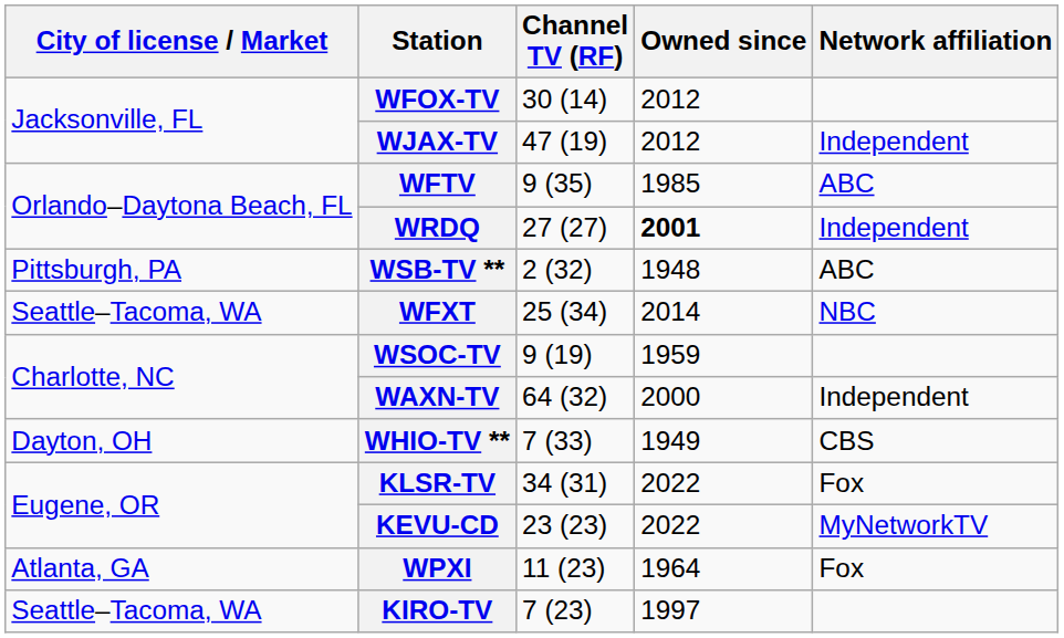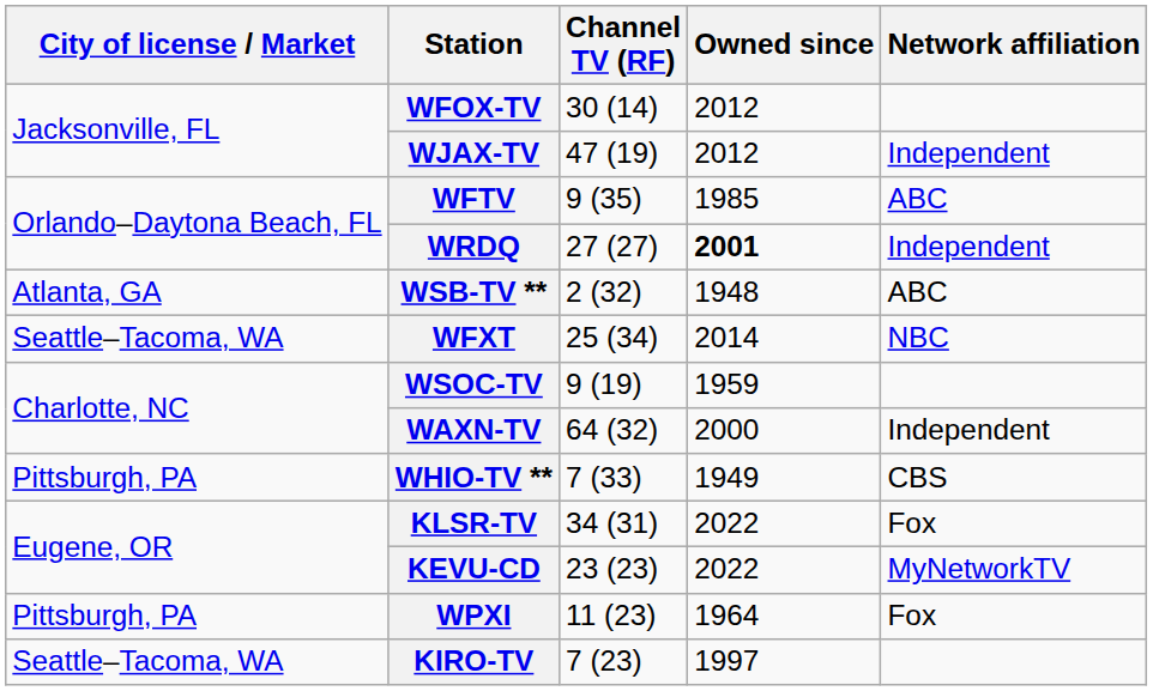 <table class="wikitable sortable">
 <tr>
 <th><a href='#'>City of license</a> / <a href='#'>Market</a></th>
 <th>Station</th>
 <th>Channel<br><a href='#'>TV</a> (<a href='#'>RF</a>)</th>
 <th>Owned since</th>
 <th>Network affiliation</th>
 </tr>
 <tr>
 <td rowspan="2"><a href='#'>Jacksonville, FL</a></td>
 <th><a href='#'>WFOX-TV</a></th>
 <td>30 (14)</td>
 <td>2012</td>
 <td></td>
 </tr>
 <tr>
 <th><a href='#'>WJAX-TV</a></th>
 <td>47 (19)</td>
 <td>2012</td>
 <td><a href='#'>Independent</a></td>
 </tr>
 <tr>
 <td rowspan="2"><a href='#'>Orlando</a>–<a href='#'>Daytona Beach, FL</a></td>
 <th><a href='#'>WFTV</a></th>
 <td>9 (35)</td>
 <td>1985</td>
 <td><a href='#'>ABC</a></td>
 </tr>
 <tr>
 <th><a href='#'>WRDQ</a></th>
 <td>27 (27)</td>
 <td><strong>2001</strong></td>
 <td><a href='#'>Independent</a></td>
 </tr>
 <tr>
-<td><a href='#'>Pittsburgh, PA</a></td>
+<td><a href='#'>Atlanta, GA</a></td>
 <th><a href='#'>WSB-TV</a> **</th>
 <td>2 (32)</td>
 <td>1948</td>
 <td>ABC</td>
 </tr>
 <tr>
 <td><a href='#'>Seattle</a>–<a href='#'>Tacoma, WA</a></td>
 <th><a href='#'>WFXT</a></th>
 <td>25 (34)</td>
 <td>2014</td>
 <td><a href='#'>NBC</a></td>
 </tr>
 <tr>
 <td rowspan="2"><a href='#'>Charlotte, NC</a></td>
 <th><a href='#'>WSOC-TV</a></th>
 <td>9 (19)</td>
 <td>1959</td>
 <td></td>
 </tr>
 <tr>
 <th><a href='#'>WAXN-TV</a></th>
 <td>64 (32)</td>
 <td>2000</td>
 <td>Independent</td>
 </tr>
 <tr>
-<td><a href='#'>Dayton, OH</a></td>
+<td><a href='#'>Pittsburgh, PA</a></td>
 <th><a href='#'>WHIO-TV</a> **</th>
 <td>7 (33)</td>
 <td>1949</td>
 <td>CBS</td>
 </tr>
 <tr>
 <td rowspan="2"><a href='#'>Eugene, OR</a></td>
 <th><a href='#'>KLSR-TV</a></th>
 <td>34 (31)</td>
 <td>2022</td>
 <td>Fox</td>
 </tr>
 <tr>
 <th><a href='#'>KEVU-CD</a></th>
 <td>23 (23)</td>
 <td>2022</td>
 <td><a href='#'>MyNetworkTV</a></td>
 </tr>
 <tr>
-<td><a href='#'>Atlanta, GA</a></td>
+<td><a href='#'>Pittsburgh, PA</a></td>
 <th><a href='#'>WPXI</a></th>
 <td>11 (23)</td>
 <td>1964</td>
 <td>Fox</td>
 </tr>
 <tr>
 <td><a href='#'>Seattle</a>–<a href='#'>Tacoma, WA</a></td>
 <th><a href='#'>KIRO-TV</a></th>
 <td>7 (23)</td>
 <td>1997</td>
 <td></td>
 </tr>
 </table>
